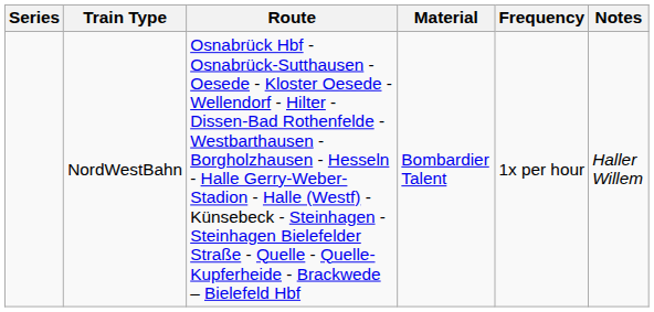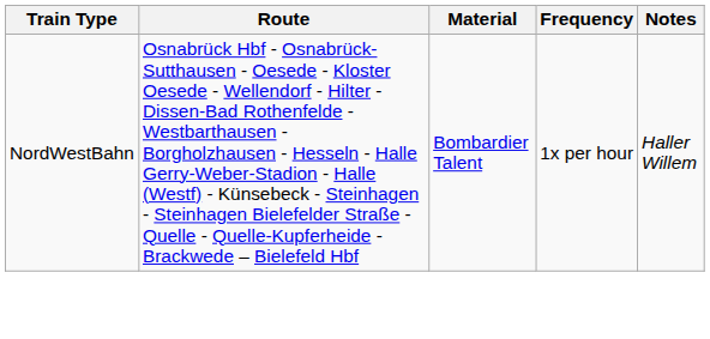 <table class="wikitable vatop">
 <tr>
-<th>Series</th>
 <th>Train Type</th>
 <th>Route</th>
 <th>Material</th>
 <th>Frequency</th>
 <th>Notes</th>
 </tr>
 <tr>
-<td></td>
 <td>NordWestBahn</td>
 <td><a href='#'>Osnabrück Hbf</a> - <a href='#'>Osnabrück-Sutthausen</a> - <a href='#'>Oesede</a> - <a href='#'>Kloster Oesede</a> - <a href='#'>Wellendorf</a> - <a href='#'>Hilter</a> - <a href='#'>Dissen-Bad Rothenfelde</a> - <a href='#'>Westbarthausen</a> - <a href='#'>Borgholzhausen</a> - <a href='#'>Hesseln</a> - <a href='#'>Halle Gerry-Weber-Stadion</a> - <a href='#'>Halle (Westf)</a> - Künsebeck - <a href='#'>Steinhagen</a> - <a href='#'>Steinhagen Bielefelder Straße</a> - <a href='#'>Quelle</a> - <a href='#'>Quelle-Kupferheide</a> - <a href='#'>Brackwede</a> – <a href='#'>Bielefeld Hbf</a></td>
 <td><a href='#'>Bombardier Talent</a></td>
 <td>1x per hour</td>
 <td><em>Haller Willem</em></td>
 </tr>
 </table>
